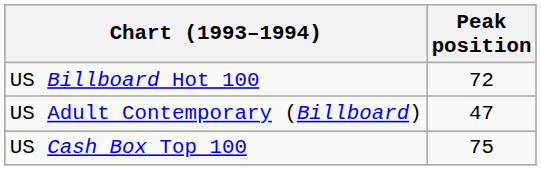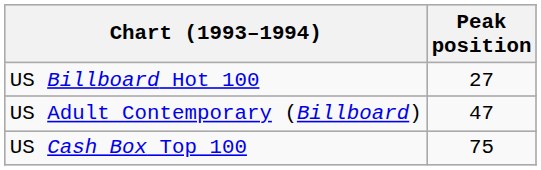 <table class="wikitable sortable">
 <tr>
 <th>Chart (1993–1994)</th>
 <th>Peak<br>position</th>
 </tr>
 <tr>
 <td>US <a href='#'><em>Billboard</em> Hot 100</a></td>
-<td align="center">72</td>
+<td align="center">27</td>
 </tr>
 <tr>
 <td>US <a href='#'>Adult Contemporary</a> (<em><a href='#'>Billboard</a></em>)</td>
 <td align="center">47</td>
 </tr>
 <tr>
 <td>US <a href='#'><em>Cash Box</em> Top 100</a></td>
 <td align="center">75</td>
 </tr>
 </table>
